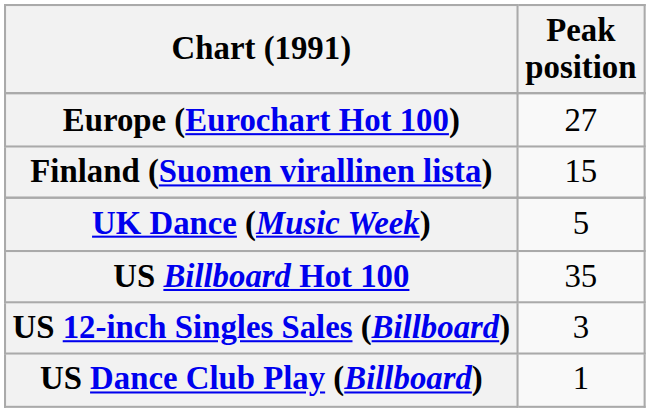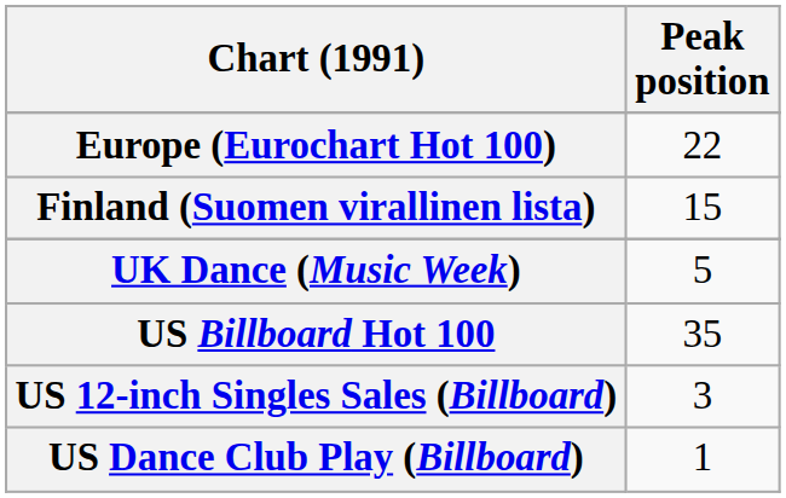 <table class="wikitable sortable plainrowheaders" style="text-align:center">
 <tr>
 <th>Chart (1991)</th>
 <th>Peak<br>position</th>
 </tr>
 <tr>
 </tr>
 <tr>
 </tr>
 <tr>
 </tr>
 <tr>
 </tr>
 <tr>
 <th scope="row">Europe (<a href='#'>Eurochart Hot 100</a>)</th>
-<td>27</td>
+<td>22</td>
 </tr>
 <tr>
 <th scope="row">Finland (<a href='#'>Suomen virallinen lista</a>)</th>
 <td>15</td>
 </tr>
 <tr>
 </tr>
 <tr>
 </tr>
 <tr>
 </tr>
 <tr>
 </tr>
 <tr>
 <th scope="row"><a href='#'>UK Dance</a> (<em><a href='#'>Music Week</a></em>)</th>
 <td>5</td>
 </tr>
 <tr>
 <th scope="row">US <a href='#'><em>Billboard</em> Hot 100</a></th>
 <td>35</td>
 </tr>
 <tr>
 <th scope="row">US <a href='#'>12-inch Singles Sales</a> (<em><a href='#'>Billboard</a></em>)</th>
 <td>3</td>
 </tr>
 <tr>
 <th scope="row">US <a href='#'>Dance Club Play</a> (<em><a href='#'>Billboard</a></em>)</th>
 <td>1</td>
 </tr>
 </table>
